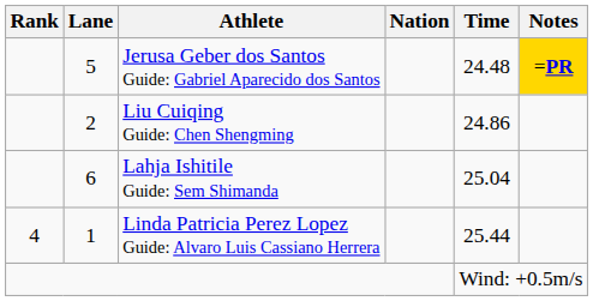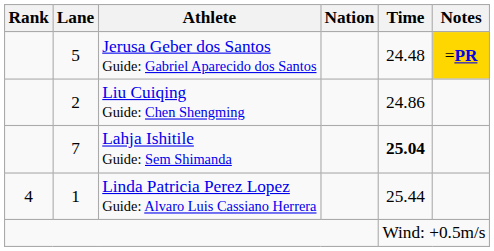 <table class="wikitable sortable" style="text-align:center;">
 <tr>
 <th scope="col">Rank</th>
 <th scope="col">Lane</th>
 <th scope="col">Athlete</th>
 <th scope="col">Nation</th>
 <th scope="col">Time</th>
 <th scope="col">Notes</th>
 </tr>
 <tr>
 <td></td>
 <td>5</td>
 <td align=left><a href='#'>Jerusa Geber dos Santos</a><br><small>Guide: <a href='#'>Gabriel Aparecido dos Santos</a></small></td>
 <td align=left></td>
 <td>24.48</td>
 <td style="background: gold;">=<strong><a href='#'>PR</a></strong></td>
 </tr>
 <tr>
 <td></td>
 <td>2</td>
 <td align=left><a href='#'>Liu Cuiqing</a><br><small>Guide: <a href='#'>Chen Shengming</a></small></td>
 <td align=left></td>
 <td>24.86</td>
 <td></td>
 </tr>
 <tr>
 <td></td>
-<td>6</td>
+<td>7</td>
 <td align=left><a href='#'>Lahja Ishitile</a><br><small>Guide: <a href='#'>Sem Shimanda</a></small></td>
 <td align=left></td>
-<td>25.04</td>
+<td><strong>25.04</strong></td>
 <td></td>
 </tr>
 <tr>
 <td>4</td>
 <td>1</td>
 <td align=left><a href='#'>Linda Patricia Perez Lopez</a><br><small>Guide: <a href='#'>Alvaro Luis Cassiano Herrera</a></small></td>
 <td align=left></td>
 <td>25.44</td>
 <td></td>
 </tr>
 <tr class="sortbottom">
 <td colspan="4"></td>
 <td colspan="2" style="text-align:left;">Wind: +0.5m/s</td>
 </tr>
 </table>
